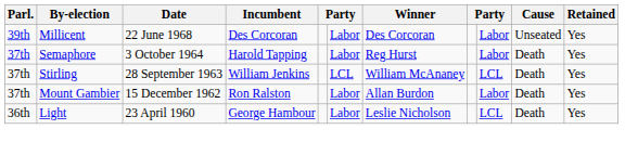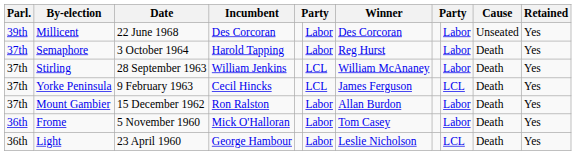 <table class="wikitable">
 <tr>
 <th>Parl.</th>
 <th>By-election</th>
 <th>Date</th>
 <th>Incumbent</th>
 <th colspan=2>Party</th>
 <th>Winner</th>
 <th colspan=2>Party</th>
 <th>Cause</th>
 <th>Retained</th>
 </tr>
 <tr>
 <td><a href='#'>39th</a></td>
 <td><a href='#'>Millicent</a></td>
 <td>22 June 1968</td>
 <td><a href='#'>Des Corcoran</a></td>
 <td> </td>
 <td><a href='#'>Labor</a></td>
 <td><a href='#'>Des Corcoran</a></td>
 <td> </td>
 <td><a href='#'>Labor</a></td>
 <td>Unseated</td>
 <td>Yes</td>
 </tr>
 <tr>
 <td><a href='#'>37th</a></td>
 <td><a href='#'>Semaphore</a></td>
 <td>3 October 1964</td>
 <td><a href='#'>Harold Tapping</a></td>
 <td> </td>
 <td><a href='#'>Labor</a></td>
 <td><a href='#'>Reg Hurst</a></td>
 <td> </td>
 <td><a href='#'>Labor</a></td>
 <td>Death</td>
 <td>Yes</td>
 </tr>
 <tr>
 <td>37th</td>
 <td><a href='#'>Stirling</a></td>
 <td>28 September 1963</td>
 <td><a href='#'>William Jenkins</a></td>
 <td> </td>
 <td><a href='#'>LCL</a></td>
 <td><a href='#'>William McAnaney</a></td>
 <td> </td>
+<td><a href='#'>Labor</a></td>
+<td>Death</td>
+<td>Yes</td>
+</tr>
+<tr>
+<td>37th</td>
+<td><a href='#'>Yorke Peninsula</a></td>
+<td>9 February 1963</td>
+<td><a href='#'>Cecil Hincks</a></td>
+<td> </td>
+<td><a href='#'>LCL</a></td>
+<td><a href='#'>James Ferguson</a></td>
+<td> </td>
 <td><a href='#'>LCL</a></td>
 <td>Death</td>
 <td>Yes</td>
 </tr>
 <tr>
 <td>37th</td>
 <td><a href='#'>Mount Gambier</a></td>
 <td>15 December 1962</td>
 <td><a href='#'>Ron Ralston</a></td>
 <td> </td>
 <td><a href='#'>Labor</a></td>
 <td><a href='#'>Allan Burdon</a></td>
+<td> </td>
+<td><a href='#'>Labor</a></td>
+<td>Death</td>
+<td>Yes</td>
+</tr>
+<tr>
+<td><a href='#'>36th</a></td>
+<td><a href='#'>Frome</a></td>
+<td>5 November 1960</td>
+<td><a href='#'>Mick O'Halloran</a></td>
+<td> </td>
+<td><a href='#'>Labor</a></td>
+<td><a href='#'>Tom Casey</a></td>
 <td> </td>
 <td><a href='#'>Labor</a></td>
 <td>Death</td>
 <td>Yes</td>
 </tr>
 <tr>
 <td>36th</td>
 <td><a href='#'>Light</a></td>
 <td>23 April 1960</td>
 <td><a href='#'>George Hambour</a></td>
 <td> </td>
 <td><a href='#'>Labor</a></td>
 <td><a href='#'>Leslie Nicholson</a></td>
 <td> </td>
 <td><a href='#'>LCL</a></td>
 <td>Death</td>
 <td>Yes</td>
 </tr>
 </table>
